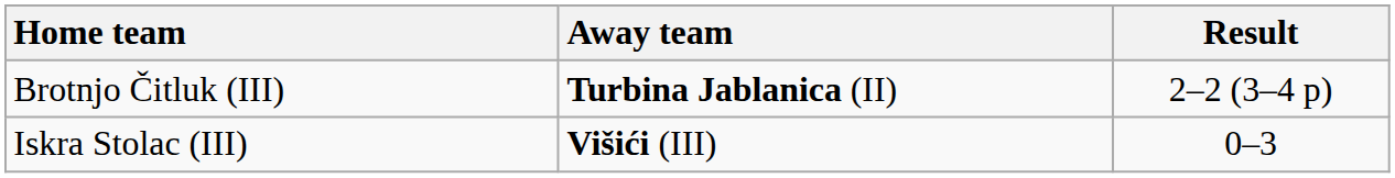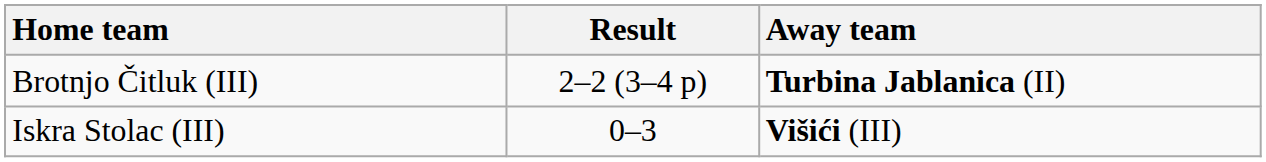 <table class="wikitable" style="width:50%">
 <tr>
 <th style="width:40%; text-align:left">Home team</th>
+<th>Result</th>
 <th style="width:40%; text-align:left">Away team</th>
-<th>Result</th>
 </tr>
 <tr>
 <td>Brotnjo Čitluk (III)</td>
+<td style="text-align:center">2–2 (3–4 p)</td>
 <td><strong>Turbina Jablanica</strong> (II)</td>
-<td style="text-align:center">2–2 (3–4 p)</td>
 </tr>
 <tr>
 <td>Iskra Stolac (III)</td>
+<td style="text-align:center">0–3</td>
 <td><strong>Višići</strong> (III)</td>
-<td style="text-align:center">0–3</td>
 </tr>
 </table>
